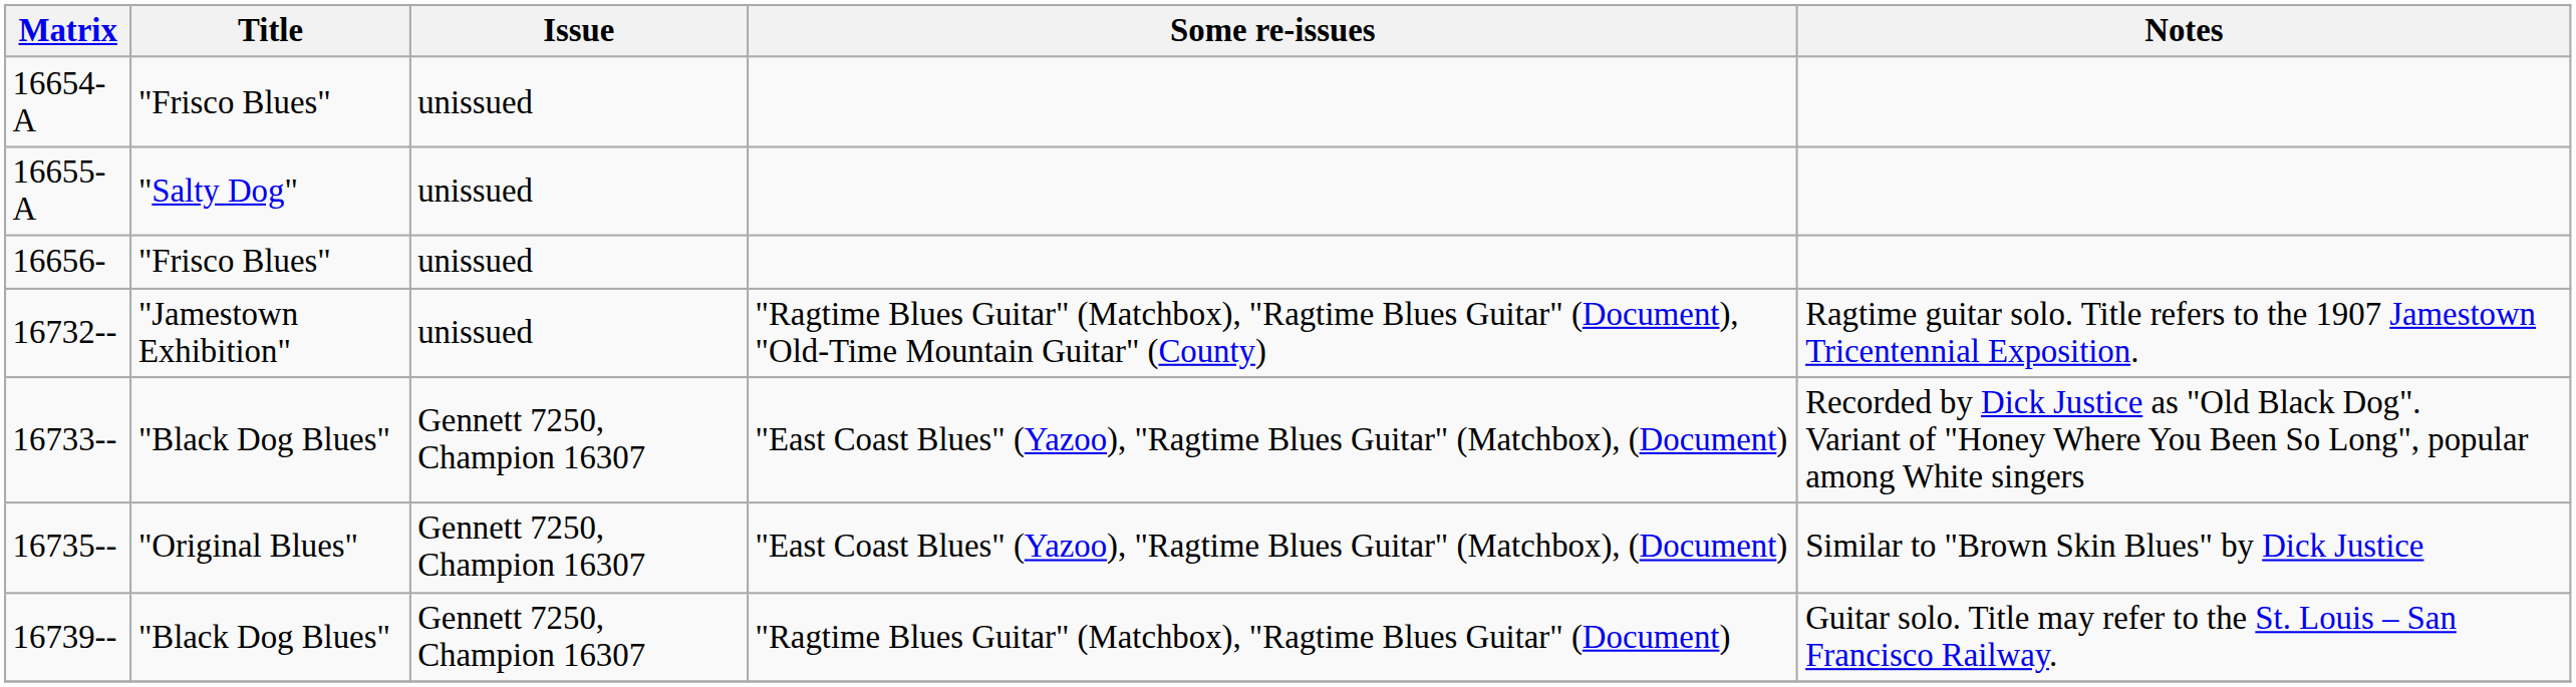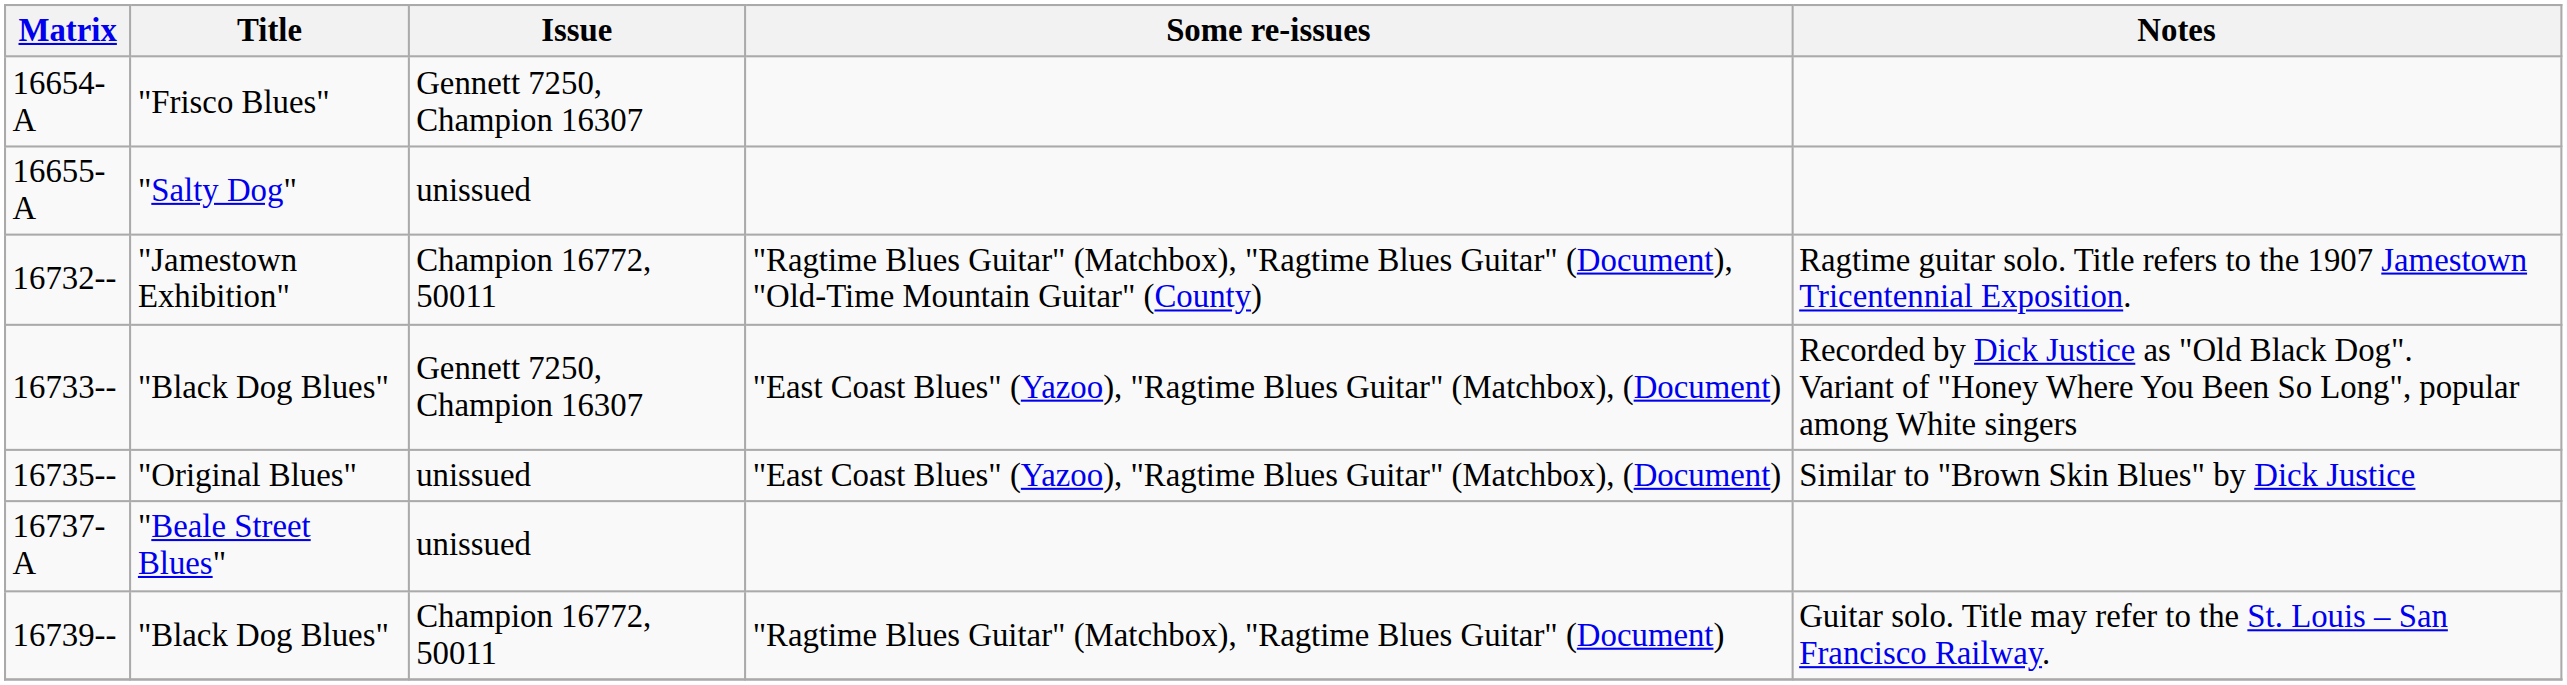 <table class="wikitable">
 <tr>
 <th><a href='#'>Matrix</a></th>
 <th>Title</th>
 <th>Issue</th>
 <th>Some re-issues</th>
 <th>Notes</th>
 </tr>
 <tr>
 <td>16654-A</td>
 <td>"Frisco Blues"</td>
-<td>unissued</td>
+<td>Gennett 7250, Champion 16307</td>
 <td></td>
 <td></td>
 </tr>
 <tr>
 <td>16655-A</td>
 <td>"<a href='#'>Salty Dog</a>"</td>
 <td>unissued</td>
 <td></td>
 <td></td>
 </tr>
 <tr>
-<td>16656-</td>
-<td>"Frisco Blues"</td>
-<td>unissued</td>
-<td></td>
-<td></td>
-</tr>
-<tr>
 <td>16732--</td>
 <td>"Jamestown Exhibition"</td>
-<td>unissued</td>
+<td>Champion 16772, 50011</td>
 <td>"Ragtime Blues Guitar" (Matchbox), "Ragtime Blues Guitar" (<a href='#'>Document</a>), "Old-Time Mountain Guitar" (<a href='#'>County</a>)</td>
 <td>Ragtime guitar solo. Title refers to the 1907 <a href='#'>Jamestown Tricentennial Exposition</a>.</td>
 </tr>
 <tr>
 <td>16733--</td>
 <td>"Black Dog Blues"</td>
 <td>Gennett 7250, Champion 16307</td>
 <td>"East Coast Blues" (<a href='#'>Yazoo</a>), "Ragtime Blues Guitar" (Matchbox), (<a href='#'>Document</a>)</td>
 <td>Recorded by  <a href='#'>Dick Justice</a> as "Old Black Dog". <br>Variant of "Honey Where You Been So Long", popular among White singers</td>
 </tr>
 <tr>
 <td>16735--</td>
 <td>"Original Blues"</td>
-<td>Gennett 7250, Champion 16307</td>
+<td>unissued</td>
 <td>"East Coast Blues" (<a href='#'>Yazoo</a>), "Ragtime Blues Guitar" (Matchbox), (<a href='#'>Document</a>)</td>
 <td>Similar to "Brown Skin Blues" by <a href='#'>Dick Justice</a></td>
 </tr>
 <tr>
+<td>16737-A</td>
+<td>"<a href='#'>Beale Street Blues</a>"</td>
+<td>unissued</td>
+<td></td>
+<td></td>
+</tr>
+<tr>
 <td>16739--</td>
 <td>"Black Dog Blues"</td>
-<td>Gennett 7250, Champion 16307</td>
+<td>Champion 16772, 50011</td>
 <td>"Ragtime Blues Guitar" (Matchbox), "Ragtime Blues Guitar" (<a href='#'>Document</a>)</td>
 <td>Guitar solo. Title may refer to the <a href='#'>St. Louis – San Francisco Railway</a>.</td>
 </tr>
 <tr>
 </tr>
 </table>
